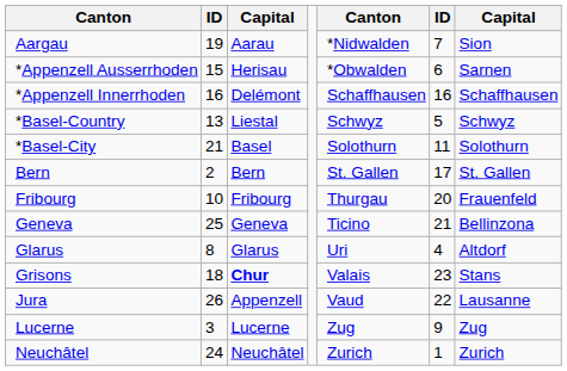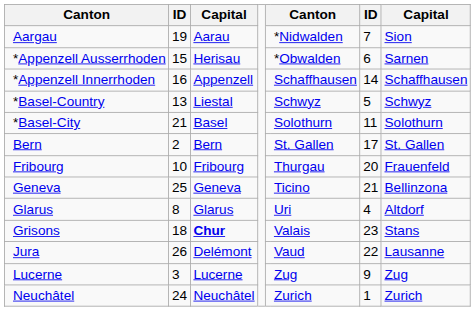 <table class="wikitable" style="text-align:left;">
 <tr style="text-align:right;">
 <th colspan="2">Canton</th>
 <th>ID</th>
 <th>Capital</th>
 <th style="width: 0.1em; border-top: none !important; border-bottom: none !important; background: transparent;"></th>
 <th colspan="2">Canton</th>
 <th>ID</th>
 <th>Capital</th>
 </tr>
 <tr>
 <td style="border-right:0;"></td>
 <td style="border-left:0;"><a href='#'>Aargau</a></td>
 <td>19</td>
 <td><a href='#'>Aarau</a></td>
 <td rowspan="13" style="width: 0.1em; border-top: none; border-bottom: none; background: transparent;"></td>
 <td style="border-right:0;"></td>
 <td style="border-left:0;">*<a href='#'>Nidwalden</a></td>
 <td>7</td>
 <td><a href='#'>Sion</a></td>
 </tr>
 <tr>
 <td style="border-right:0;"></td>
 <td style="border-left:0;">*<a href='#'>Appenzell Ausserrhoden</a></td>
 <td>15</td>
 <td><a href='#'>Herisau</a></td>
 <td style="border-right:0;"></td>
 <td style="border-left:0;">*<a href='#'>Obwalden</a></td>
 <td>6</td>
 <td><a href='#'>Sarnen</a></td>
 </tr>
 <tr>
 <td style="border-right:0;"></td>
 <td style="border-left:0;">*<a href='#'>Appenzell Innerrhoden</a></td>
 <td>16</td>
-<td><a href='#'>Delémont</a></td>
+<td><a href='#'>Appenzell</a></td>
 <td style="border-right:0;"></td>
 <td style="border-left:0;"><a href='#'>Schaffhausen</a></td>
-<td>16</td>
+<td>14</td>
 <td><a href='#'>Schaffhausen</a></td>
 </tr>
 <tr>
 <td style="border-right:0;"></td>
 <td style="border-left:0;">*<a href='#'>Basel-Country</a></td>
 <td>13</td>
 <td><a href='#'>Liestal</a></td>
 <td style="border-right:0;"></td>
 <td style="border-left:0;"><a href='#'>Schwyz</a></td>
 <td>5</td>
 <td><a href='#'>Schwyz</a></td>
 </tr>
 <tr>
 <td style="border-right:0;"></td>
 <td style="border-left:0;">*<a href='#'>Basel-City</a></td>
 <td>21</td>
 <td><a href='#'>Basel</a></td>
 <td style="border-right:0;"></td>
 <td style="border-left:0;"><a href='#'>Solothurn</a></td>
 <td>11</td>
 <td><a href='#'>Solothurn</a></td>
 </tr>
 <tr>
 <td style="border-right:0;"></td>
 <td style="border-left:0;"><a href='#'>Bern</a></td>
 <td>2</td>
 <td><a href='#'>Bern</a></td>
 <td style="border-right:0;"></td>
 <td style="border-left:0;"><a href='#'>St. Gallen</a></td>
 <td>17</td>
 <td><a href='#'>St. Gallen</a></td>
 </tr>
 <tr>
 <td style="border-right:0;"></td>
 <td style="border-left:0;"><a href='#'>Fribourg</a></td>
 <td>10</td>
 <td><a href='#'>Fribourg</a></td>
 <td style="border-right:0;"></td>
 <td style="border-left:0;"><a href='#'>Thurgau</a></td>
 <td>20</td>
 <td><a href='#'>Frauenfeld</a></td>
 </tr>
 <tr>
 <td style="border-right:0;"></td>
 <td style="border-left:0;"><a href='#'>Geneva</a></td>
 <td>25</td>
 <td><a href='#'>Geneva</a></td>
 <td style="border-right:0;"></td>
 <td style="border-left:0;"><a href='#'>Ticino</a></td>
 <td>21</td>
 <td><a href='#'>Bellinzona</a></td>
 </tr>
 <tr>
 <td style="border-right:0;"></td>
 <td style="border-left:0;"><a href='#'>Glarus</a></td>
 <td>8</td>
 <td><a href='#'>Glarus</a></td>
 <td style="border-right:0;"></td>
 <td style="border-left:0;"><a href='#'>Uri</a></td>
 <td>4</td>
 <td><a href='#'>Altdorf</a></td>
 </tr>
 <tr>
 <td style="border-right:0;"></td>
 <td style="border-left:0;"><a href='#'>Grisons</a></td>
 <td>18</td>
 <td><strong><a href='#'>Chur</a></strong></td>
 <td style="border-right:0;"></td>
 <td style="border-left:0;"><a href='#'>Valais</a></td>
 <td>23</td>
 <td><a href='#'>Stans</a></td>
 </tr>
 <tr>
 <td style="border-right:0;"></td>
 <td style="border-left:0;"><a href='#'>Jura</a></td>
 <td>26</td>
-<td><a href='#'>Appenzell</a></td>
+<td><a href='#'>Delémont</a></td>
 <td style="border-right:0;"></td>
 <td style="border-left:0;"><a href='#'>Vaud</a></td>
 <td>22</td>
 <td><a href='#'>Lausanne</a></td>
 </tr>
 <tr>
 <td style="border-right:0;"></td>
 <td style="border-left:0;"><a href='#'>Lucerne</a></td>
 <td>3</td>
 <td><a href='#'>Lucerne</a></td>
 <td style="border-right:0;"></td>
 <td style="border-left:0;"><a href='#'>Zug</a></td>
 <td>9</td>
 <td><a href='#'>Zug</a></td>
 </tr>
 <tr>
 <td style="border-right:0;"></td>
 <td style="border-left:0;"><a href='#'>Neuchâtel</a></td>
 <td>24</td>
 <td><a href='#'>Neuchâtel</a></td>
 <td style="border-right:0;"></td>
 <td style="border-left:0;"><a href='#'>Zurich</a></td>
 <td>1</td>
 <td><a href='#'>Zurich</a></td>
 </tr>
 </table>
